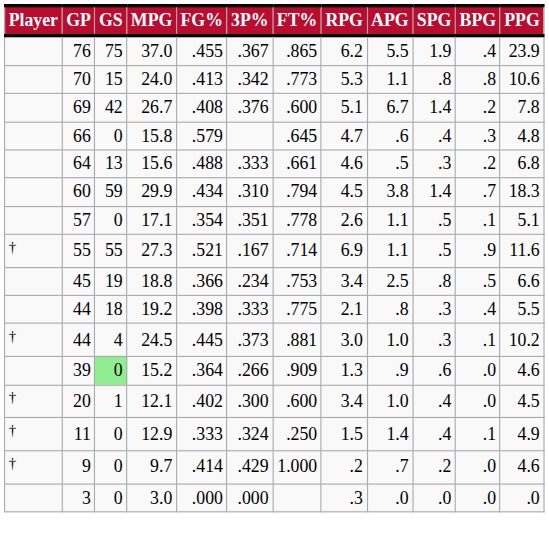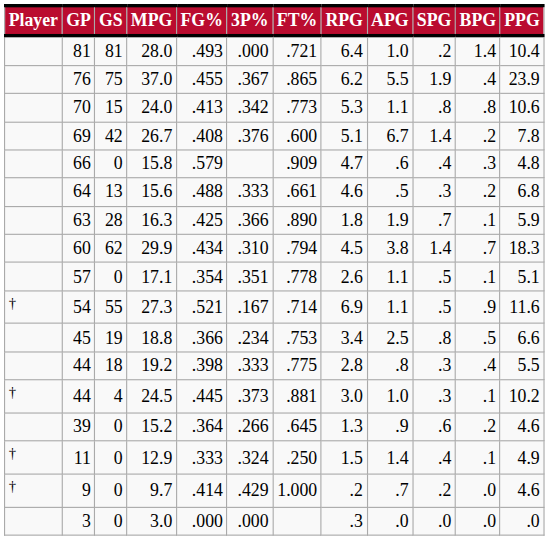 <table class="wikitable sortable" style="text-align:right;">
 <tr>
 <th style="background:#BA0C2F; color:#FFFFFF; border-top:#010101 3px solid; border-bottom:#010101 3px solid;">Player</th>
 <th style="background:#BA0C2F; color:#FFFFFF; border-top:#010101 3px solid; border-bottom:#010101 3px solid;">GP</th>
 <th style="background:#BA0C2F; color:#FFFFFF; border-top:#010101 3px solid; border-bottom:#010101 3px solid;">GS</th>
 <th style="background:#BA0C2F; color:#FFFFFF; border-top:#010101 3px solid; border-bottom:#010101 3px solid;">MPG</th>
 <th style="background:#BA0C2F; color:#FFFFFF; border-top:#010101 3px solid; border-bottom:#010101 3px solid;">FG%</th>
 <th style="background:#BA0C2F; color:#FFFFFF; border-top:#010101 3px solid; border-bottom:#010101 3px solid;">3P%</th>
 <th style="background:#BA0C2F; color:#FFFFFF; border-top:#010101 3px solid; border-bottom:#010101 3px solid;">FT%</th>
 <th style="background:#BA0C2F; color:#FFFFFF; border-top:#010101 3px solid; border-bottom:#010101 3px solid;">RPG</th>
 <th style="background:#BA0C2F; color:#FFFFFF; border-top:#010101 3px solid; border-bottom:#010101 3px solid;">APG</th>
 <th style="background:#BA0C2F; color:#FFFFFF; border-top:#010101 3px solid; border-bottom:#010101 3px solid;">SPG</th>
 <th style="background:#BA0C2F; color:#FFFFFF; border-top:#010101 3px solid; border-bottom:#010101 3px solid;">BPG</th>
 <th style="background:#BA0C2F; color:#FFFFFF; border-top:#010101 3px solid; border-bottom:#010101 3px solid;">PPG</th>
+</tr>
+<tr>
+<td style="text-align:left;"></td>
+<td>81</td>
+<td>81</td>
+<td>28.0</td>
+<td>.493</td>
+<td>.000</td>
+<td>.721</td>
+<td>6.4</td>
+<td>1.0</td>
+<td>.2</td>
+<td>1.4</td>
+<td>10.4</td>
 </tr>
 <tr>
 <td style="text-align:left;"></td>
 <td>76</td>
 <td>75</td>
 <td>37.0</td>
 <td>.455</td>
 <td>.367</td>
 <td>.865</td>
 <td>6.2</td>
 <td>5.5</td>
 <td>1.9</td>
 <td>.4</td>
 <td>23.9</td>
 </tr>
 <tr>
 <td style="text-align:left;"></td>
 <td>70</td>
 <td>15</td>
 <td>24.0</td>
 <td>.413</td>
 <td>.342</td>
 <td>.773</td>
 <td>5.3</td>
 <td>1.1</td>
 <td>.8</td>
 <td>.8</td>
 <td>10.6</td>
 </tr>
 <tr>
 <td style="text-align:left;"></td>
 <td>69</td>
 <td>42</td>
 <td>26.7</td>
 <td>.408</td>
 <td>.376</td>
 <td>.600</td>
 <td>5.1</td>
 <td>6.7</td>
 <td>1.4</td>
 <td>.2</td>
 <td>7.8</td>
 </tr>
 <tr>
 <td style="text-align:left;"></td>
 <td>66</td>
 <td>0</td>
 <td>15.8</td>
 <td>.579</td>
 <td></td>
-<td>.645</td>
+<td>.909</td>
 <td>4.7</td>
 <td>.6</td>
 <td>.4</td>
 <td>.3</td>
 <td>4.8</td>
 </tr>
 <tr>
 <td style="text-align:left;"></td>
 <td>64</td>
 <td>13</td>
 <td>15.6</td>
 <td>.488</td>
 <td>.333</td>
 <td>.661</td>
 <td>4.6</td>
 <td>.5</td>
 <td>.3</td>
 <td>.2</td>
 <td>6.8</td>
 </tr>
 <tr>
 <td style="text-align:left;"></td>
+<td>63</td>
+<td>28</td>
+<td>16.3</td>
+<td>.425</td>
+<td>.366</td>
+<td>.890</td>
+<td>1.8</td>
+<td>1.9</td>
+<td>.7</td>
+<td>.1</td>
+<td>5.9</td>
+</tr>
+<tr>
+<td style="text-align:left;"></td>
 <td>60</td>
-<td>59</td>
+<td>62</td>
 <td>29.9</td>
 <td>.434</td>
 <td>.310</td>
 <td>.794</td>
 <td>4.5</td>
 <td>3.8</td>
 <td>1.4</td>
 <td>.7</td>
 <td>18.3</td>
 </tr>
 <tr>
 <td style="text-align:left;"></td>
 <td>57</td>
 <td>0</td>
 <td>17.1</td>
 <td>.354</td>
 <td>.351</td>
 <td>.778</td>
 <td>2.6</td>
 <td>1.1</td>
 <td>.5</td>
 <td>.1</td>
 <td>5.1</td>
 </tr>
 <tr>
 <td style="text-align:left;"><sup>†</sup></td>
-<td>55</td>
+<td>54</td>
 <td>55</td>
 <td>27.3</td>
 <td>.521</td>
 <td>.167</td>
 <td>.714</td>
 <td>6.9</td>
 <td>1.1</td>
 <td>.5</td>
 <td>.9</td>
 <td>11.6</td>
 </tr>
 <tr>
 <td style="text-align:left;"></td>
 <td>45</td>
 <td>19</td>
 <td>18.8</td>
 <td>.366</td>
 <td>.234</td>
 <td>.753</td>
 <td>3.4</td>
 <td>2.5</td>
 <td>.8</td>
 <td>.5</td>
 <td>6.6</td>
 </tr>
 <tr>
 <td style="text-align:left;"></td>
 <td>44</td>
 <td>18</td>
 <td>19.2</td>
 <td>.398</td>
 <td>.333</td>
 <td>.775</td>
-<td>2.1</td>
+<td>2.8</td>
 <td>.8</td>
 <td>.3</td>
 <td>.4</td>
 <td>5.5</td>
 </tr>
 <tr>
 <td style="text-align:left;"><sup>†</sup></td>
 <td>44</td>
 <td>4</td>
 <td>24.5</td>
 <td>.445</td>
 <td>.373</td>
 <td>.881</td>
 <td>3.0</td>
 <td>1.0</td>
 <td>.3</td>
 <td>.1</td>
 <td>10.2</td>
 </tr>
 <tr>
 <td style="text-align:left;"></td>
 <td>39</td>
-<td style="background: lightgreen;">0</td>
+<td>0</td>
 <td>15.2</td>
 <td>.364</td>
 <td>.266</td>
-<td>.909</td>
+<td>.645</td>
 <td>1.3</td>
 <td>.9</td>
 <td>.6</td>
-<td>.0</td>
+<td>.2</td>
 <td>4.6</td>
-</tr>
-<tr>
-<td style="text-align:left;"><sup>†</sup></td>
-<td>20</td>
-<td>1</td>
-<td>12.1</td>
-<td>.402</td>
-<td>.300</td>
-<td>.600</td>
-<td>3.4</td>
-<td>1.0</td>
-<td>.4</td>
-<td>.0</td>
-<td>4.5</td>
 </tr>
 <tr>
 <td style="text-align:left;"><sup>†</sup></td>
 <td>11</td>
 <td>0</td>
 <td>12.9</td>
 <td>.333</td>
 <td>.324</td>
 <td>.250</td>
 <td>1.5</td>
 <td>1.4</td>
 <td>.4</td>
 <td>.1</td>
 <td>4.9</td>
 </tr>
 <tr>
 <td style="text-align:left;"><sup>†</sup></td>
 <td>9</td>
 <td>0</td>
 <td>9.7</td>
 <td>.414</td>
 <td>.429</td>
 <td>1.000</td>
 <td>.2</td>
 <td>.7</td>
 <td>.2</td>
 <td>.0</td>
 <td>4.6</td>
 </tr>
 <tr>
 <td style="text-align:left;"></td>
 <td>3</td>
 <td>0</td>
 <td>3.0</td>
 <td>.000</td>
 <td>.000</td>
 <td></td>
 <td>.3</td>
 <td>.0</td>
 <td>.0</td>
 <td>.0</td>
 <td>.0</td>
 </tr>
 </table>
